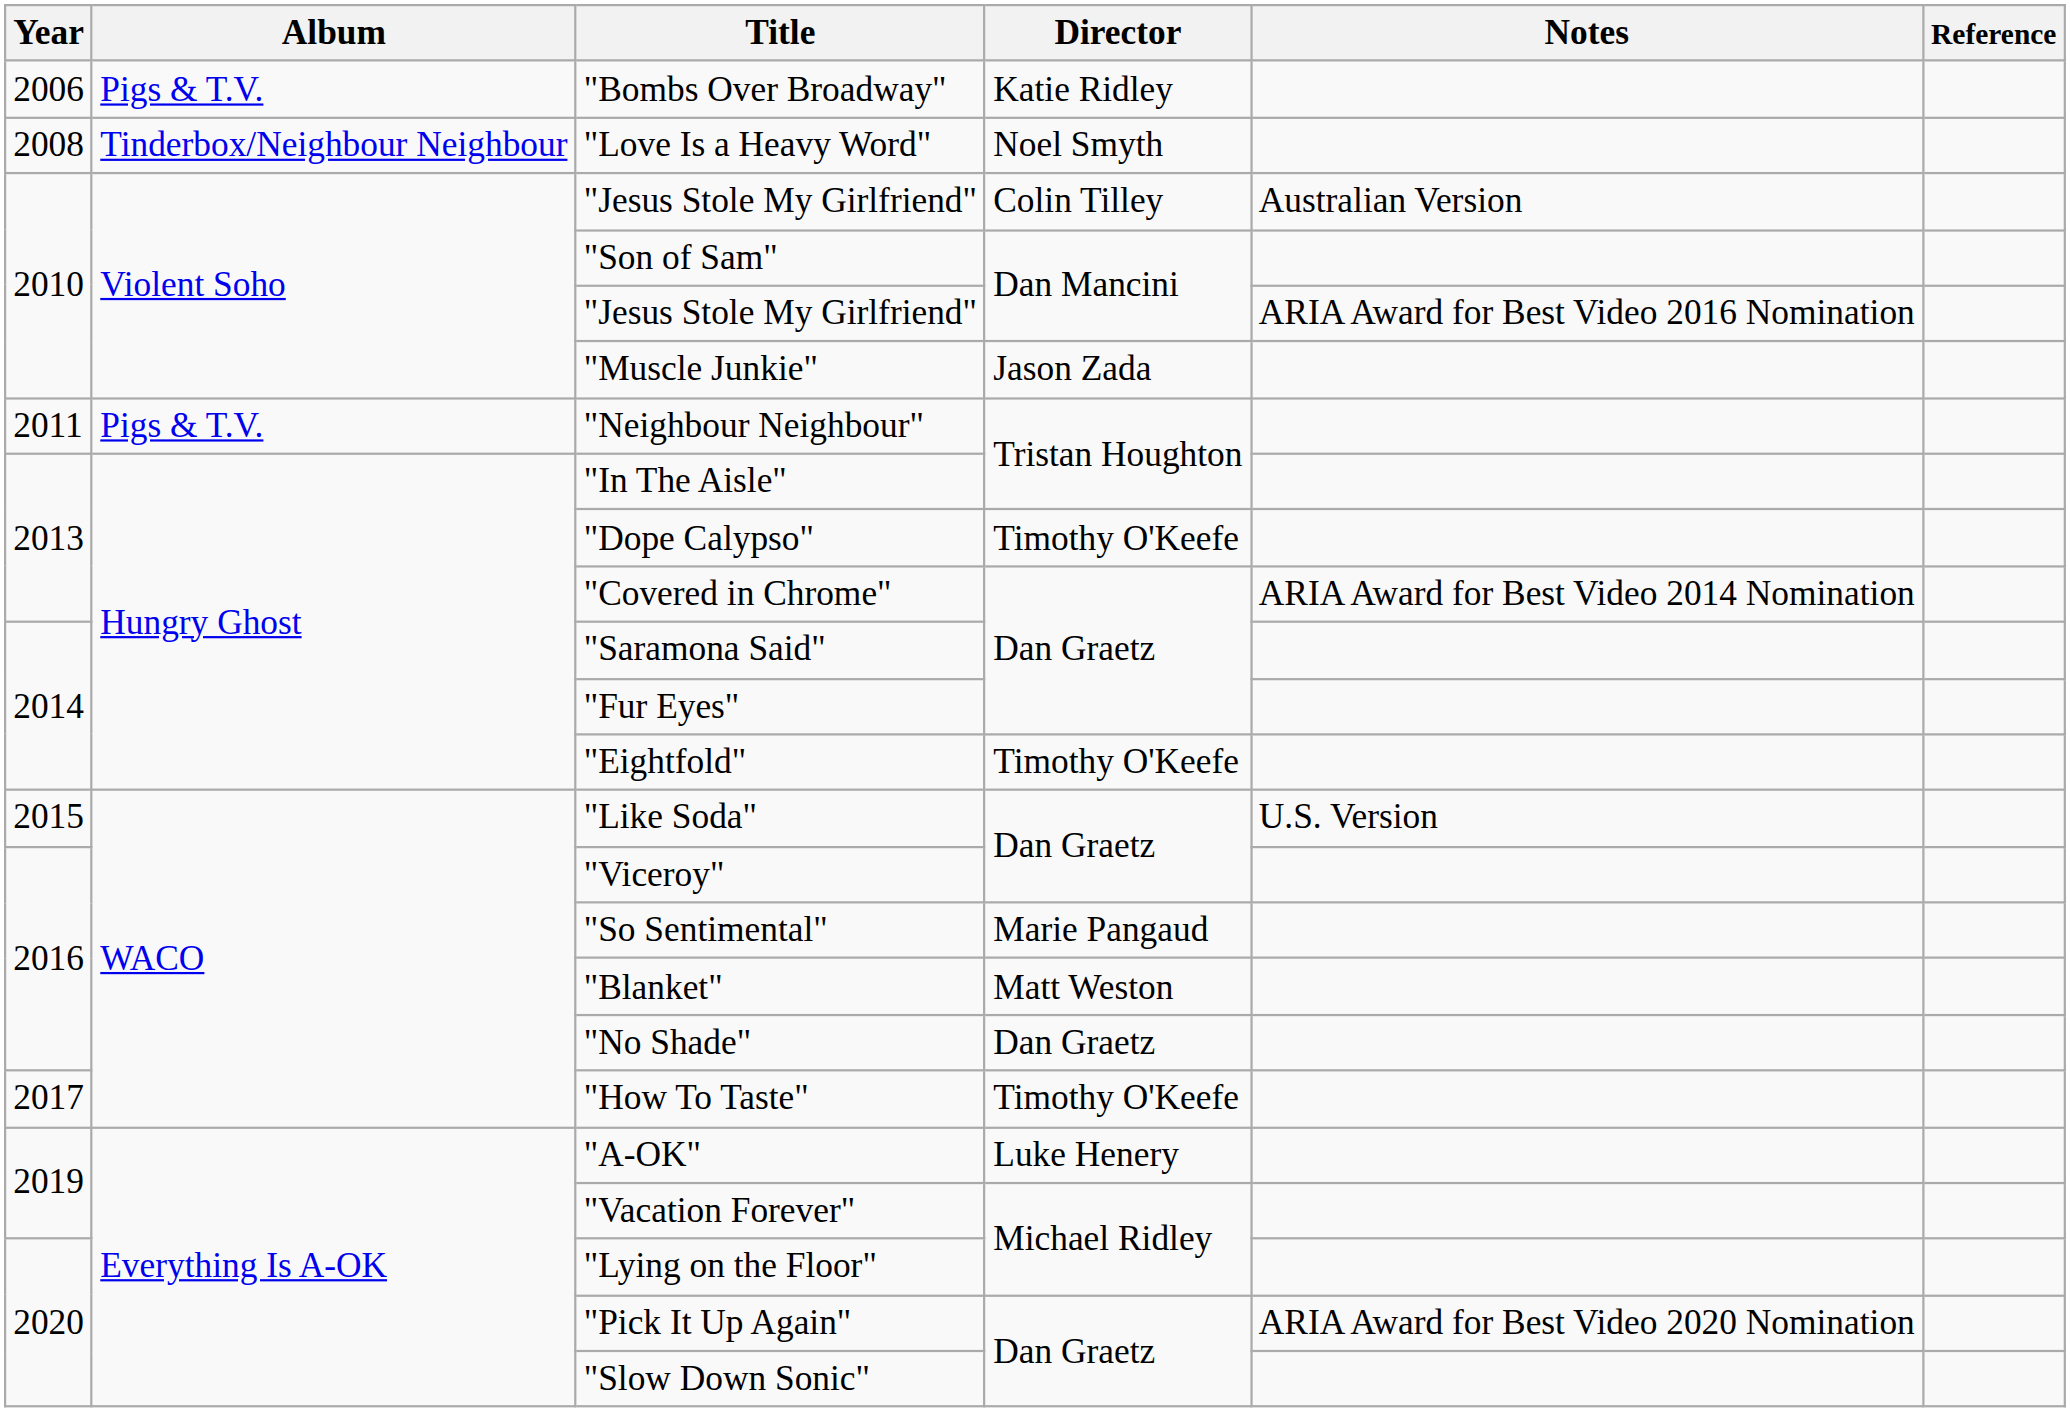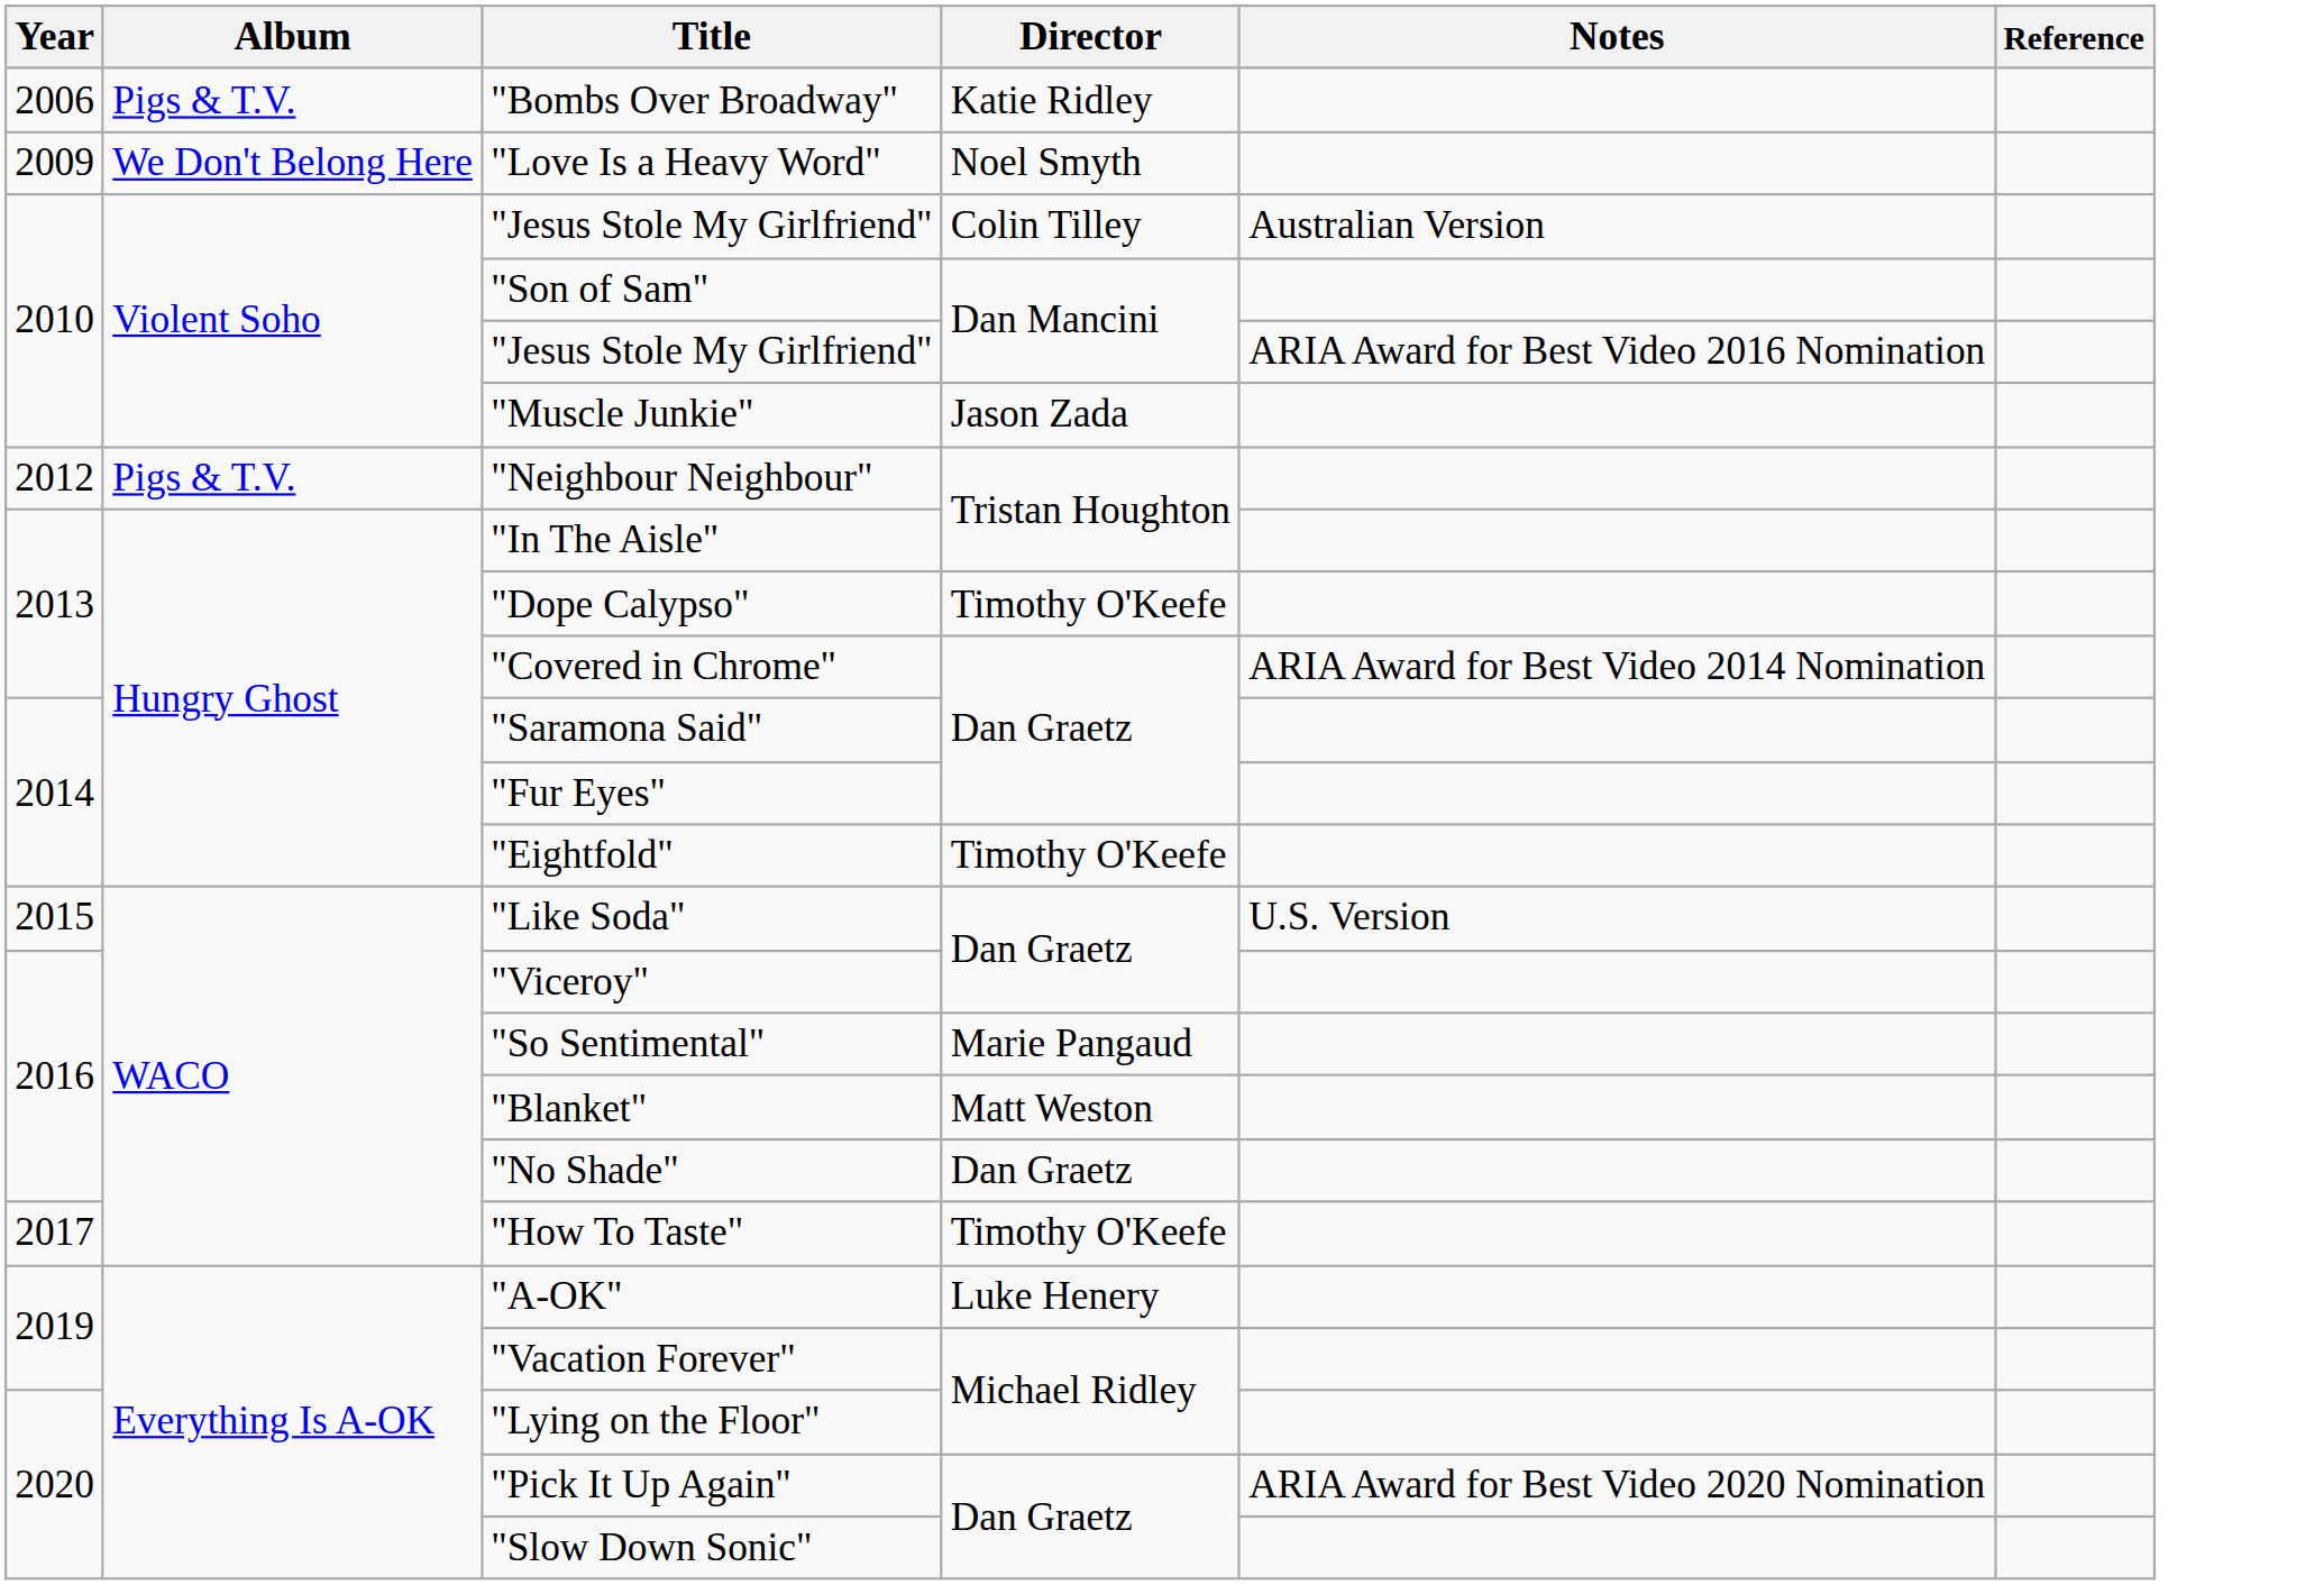 <table class="wikitable">
 <tr>
 <th valign="top">Year</th>
 <th valign="top">Album</th>
 <th valign="top">Title</th>
 <th valign="top">Director</th>
 <th valign="top">Notes</th>
 <th valign="top"><small>Reference</small></th>
 </tr>
 <tr>
 <td>2006</td>
 <td><a href='#'>Pigs & T.V.</a></td>
 <td>"Bombs Over Broadway"</td>
 <td>Katie Ridley</td>
 <td></td>
 <td align=center></td>
 </tr>
 <tr>
-<td>2008</td>
-<td><a href='#'>Tinderbox/Neighbour Neighbour</a></td>
+<td>2009</td>
+<td><a href='#'>We Don't Belong Here</a></td>
 <td>"Love Is a Heavy Word"</td>
 <td>Noel Smyth</td>
 <td></td>
 <td align=center></td>
 </tr>
 <tr>
 <td rowspan=4>2010</td>
 <td rowspan=4><a href='#'>Violent Soho</a></td>
 <td>"Jesus Stole My Girlfriend"</td>
 <td>Colin Tilley</td>
 <td>Australian Version</td>
 <td align=center></td>
 </tr>
 <tr>
 <td>"Son of Sam"</td>
 <td rowspan=2>Dan Mancini</td>
 <td></td>
 <td align=center></td>
 </tr>
 <tr>
 <td>"Jesus Stole My Girlfriend"</td>
 <td>ARIA Award for Best Video 2016 Nomination</td>
 <td align=center></td>
 </tr>
 <tr>
 <td>"Muscle Junkie"</td>
 <td>Jason Zada</td>
 <td></td>
 <td align=center></td>
 </tr>
 <tr>
-<td>2011</td>
+<td>2012</td>
 <td><a href='#'>Pigs & T.V.</a></td>
 <td>"Neighbour Neighbour"</td>
 <td rowspan=2>Tristan Houghton</td>
 <td></td>
 <td align=center></td>
 </tr>
 <tr>
 <td rowspan=3>2013</td>
 <td rowspan=6><a href='#'>Hungry Ghost</a></td>
 <td>"In The Aisle"</td>
 <td></td>
 <td align=center></td>
 </tr>
 <tr>
 <td>"Dope Calypso"</td>
 <td>Timothy O'Keefe</td>
 <td></td>
 <td align=center></td>
 </tr>
 <tr>
 <td>"Covered in Chrome"</td>
 <td rowspan=3>Dan Graetz</td>
 <td>ARIA Award for Best Video 2014 Nomination</td>
 <td align=center></td>
 </tr>
 <tr>
 <td rowspan=3>2014</td>
 <td>"Saramona Said"</td>
 <td></td>
 <td align=center></td>
 </tr>
 <tr>
 <td>"Fur Eyes"</td>
 <td></td>
 <td align=center></td>
 </tr>
 <tr>
 <td>"Eightfold"</td>
 <td>Timothy O'Keefe</td>
 <td></td>
 <td align=center></td>
 </tr>
 <tr>
 <td>2015</td>
 <td rowspan=6><a href='#'>WACO</a></td>
 <td>"Like Soda"</td>
 <td rowspan=2>Dan Graetz</td>
 <td>U.S. Version</td>
 <td align=center></td>
 </tr>
 <tr>
 <td rowspan=4>2016</td>
 <td>"Viceroy"</td>
 <td></td>
 <td align=center></td>
 </tr>
 <tr>
 <td>"So Sentimental"</td>
 <td>Marie Pangaud</td>
 <td></td>
 <td align=center></td>
 </tr>
 <tr>
 <td>"Blanket"</td>
 <td>Matt Weston</td>
 <td></td>
 <td align=center></td>
 </tr>
 <tr>
 <td>"No Shade"</td>
 <td>Dan Graetz</td>
 <td></td>
 <td align=center></td>
 </tr>
 <tr>
 <td>2017</td>
 <td>"How To Taste"</td>
 <td>Timothy O'Keefe</td>
 <td></td>
 <td align=center></td>
 </tr>
 <tr>
 <td rowspan="2">2019</td>
 <td rowspan="5"><a href='#'>Everything Is A-OK</a></td>
 <td>"A-OK"</td>
 <td>Luke Henery</td>
 <td></td>
 <td align=center></td>
 </tr>
 <tr>
 <td>"Vacation Forever"</td>
 <td rowspan="2">Michael Ridley</td>
 <td></td>
 <td align=center></td>
 </tr>
 <tr>
 <td rowspan="3">2020</td>
 <td>"Lying on the Floor"</td>
 <td></td>
 <td align=center></td>
 </tr>
 <tr>
 <td>"Pick It Up Again"</td>
 <td rowspan="2">Dan Graetz</td>
 <td>ARIA Award for Best Video 2020 Nomination</td>
 <td align=center></td>
 </tr>
 <tr>
 <td>"Slow Down Sonic"</td>
 <td></td>
 <td align=center></td>
 </tr>
 </table>
